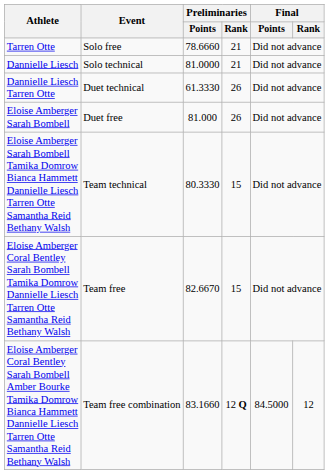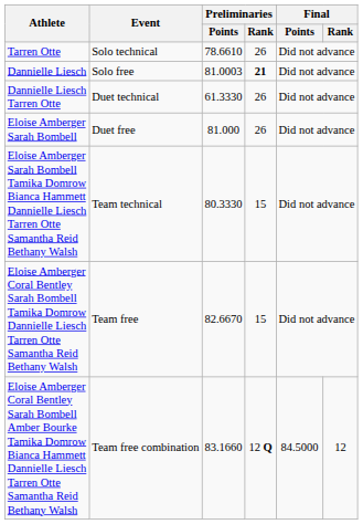 <table class="wikitable" style="text-align:center; font-size:90%">
 <tr>
 <th rowspan=2>Athlete</th>
 <th rowspan=2>Event</th>
 <th colspan=2>Preliminaries</th>
 <th colspan=2>Final</th>
 </tr>
 <tr style="font-size:95%">
 <th>Points</th>
 <th>Rank</th>
 <th>Points</th>
 <th>Rank</th>
 </tr>
 <tr>
 <td align=left><a href='#'>Tarren Otte</a></td>
-<td align=left>Solo free</td>
-<td>78.6660</td>
-<td>21</td>
+<td align=left>Solo technical</td>
+<td>78.6610</td>
+<td>26</td>
 <td colspan=2>Did not advance</td>
 </tr>
 <tr>
 <td align=left><a href='#'>Dannielle Liesch</a></td>
-<td align=left>Solo technical</td>
-<td>81.0000</td>
-<td>21</td>
+<td align=left>Solo free</td>
+<td>81.0003</td>
+<td><strong>21</strong></td>
 <td colspan=2>Did not advance</td>
 </tr>
 <tr>
 <td align=left><a href='#'>Dannielle Liesch</a><br><a href='#'>Tarren Otte</a></td>
 <td align=left>Duet technical</td>
 <td>61.3330</td>
 <td>26</td>
 <td colspan=2>Did not advance</td>
 </tr>
 <tr>
 <td align=left><a href='#'>Eloise Amberger</a><br><a href='#'>Sarah Bombell</a></td>
 <td align=left>Duet free</td>
 <td>81.000</td>
 <td>26</td>
 <td colspan=2>Did not advance</td>
 </tr>
 <tr>
 <td align=left><a href='#'>Eloise Amberger</a><br><a href='#'>Sarah Bombell</a><br><a href='#'>Tamika Domrow</a><br><a href='#'>Bianca Hammett</a><br><a href='#'>Dannielle Liesch</a><br><a href='#'>Tarren Otte</a><br><a href='#'>Samantha Reid</a><br><a href='#'>Bethany Walsh</a></td>
 <td align=left>Team technical</td>
 <td>80.3330</td>
 <td>15</td>
 <td colspan=2>Did not advance</td>
 </tr>
 <tr>
 <td align=left><a href='#'>Eloise Amberger</a><br><a href='#'>Coral Bentley</a><br><a href='#'>Sarah Bombell</a><br><a href='#'>Tamika Domrow</a><br><a href='#'>Dannielle Liesch</a><br><a href='#'>Tarren Otte</a><br><a href='#'>Samantha Reid</a><br><a href='#'>Bethany Walsh</a></td>
 <td align=left>Team free</td>
 <td>82.6670</td>
 <td>15</td>
 <td colspan=2>Did not advance</td>
 </tr>
 <tr>
 <td align=left><a href='#'>Eloise Amberger</a><br><a href='#'>Coral Bentley</a><br><a href='#'>Sarah Bombell</a><br><a href='#'>Amber Bourke</a><br><a href='#'>Tamika Domrow</a><br><a href='#'>Bianca Hammett</a><br><a href='#'>Dannielle Liesch</a><br><a href='#'>Tarren Otte</a><br><a href='#'>Samantha Reid</a><br><a href='#'>Bethany Walsh</a></td>
 <td align=left>Team free combination</td>
 <td>83.1660</td>
 <td>12 <strong>Q</strong></td>
 <td>84.5000</td>
 <td>12</td>
 </tr>
 </table>
